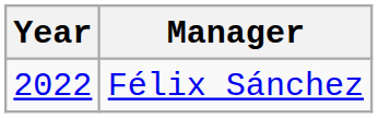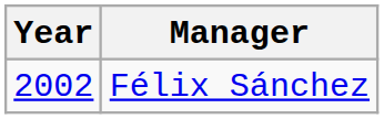 <table class="wikitable">
 <tr>
 <th>Year</th>
 <th>Manager</th>
 </tr>
 <tr>
-<td align=center><a href='#'>2022</a></td>
+<td align=center><a href='#'>2002</a></td>
 <td> <a href='#'>Félix Sánchez</a></td>
 </tr>
 </table>
